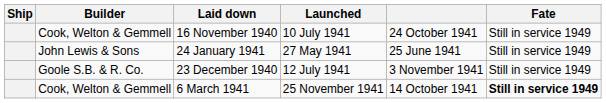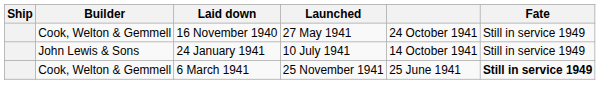 <table class="wikitable sortable plainrowheaders" style="font-size:95%;">
 <tr>
 <th scope="col">Ship</th>
 <th scope="col">Builder</th>
 <th scope="col">Laid down</th>
 <th scope="col">Launched</th>
 <th scope="col"></th>
 <th scope="col">Fate</th>
 </tr>
 <tr>
 <th scope="row"></th>
 <td>Cook, Welton & Gemmell</td>
 <td>16 November 1940</td>
-<td>10 July 1941</td>
+<td>27 May 1941</td>
 <td>24 October 1941</td>
 <td>Still in service 1949</td>
 </tr>
 <tr>
 <th scope="row"></th>
 <td>John Lewis & Sons</td>
 <td>24 January 1941</td>
-<td>27 May 1941</td>
-<td>25 June 1941</td>
-<td>Still in service 1949</td>
-</tr>
-<tr>
-<th scope="row"></th>
-<td>Goole S.B. & R. Co.</td>
-<td>23 December 1940</td>
-<td>12 July 1941</td>
-<td>3 November 1941</td>
+<td>10 July 1941</td>
+<td>14 October 1941</td>
 <td>Still in service 1949</td>
 </tr>
 <tr>
 <th scope="row"></th>
 <td>Cook, Welton & Gemmell</td>
 <td>6 March 1941</td>
 <td>25 November 1941</td>
-<td>14 October 1941</td>
+<td>25 June 1941</td>
 <td><strong>Still in service 1949</strong></td>
 </tr>
 </table>
